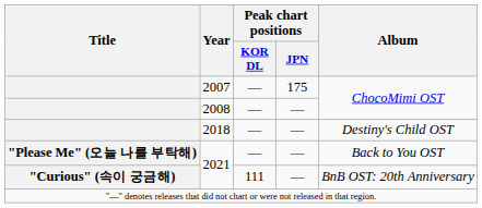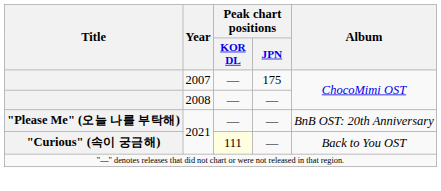 <table class="wikitable plainrowheaders" style="text-align:center;">
 <tr>
 <th scope="col" rowspan="2" style="width:17,5em;">Title</th>
 <th scope="col" rowspan="2">Year</th>
 <th scope="col" colspan="2">Peak chart positions</th>
 <th scope="col" rowspan="2">Album</th>
 </tr>
 <tr>
 <th scope="col" style="width:3em;font-size:90%;"><a href='#'>KOR<br>DL</a><br></th>
 <th scope="col" style="width:3em;font-size:90%;"><a href='#'>JPN</a><br></th>
 </tr>
 <tr>
 <th scope="row"> <br></th>
 <td>2007</td>
 <td>—</td>
 <td>175</td>
 <td rowspan="2"><em><a href='#'>ChocoMimi OST</a></em></td>
 </tr>
 <tr>
 <th scope="row"> <br></th>
 <td>2008</td>
 <td>—</td>
 <td>—</td>
 </tr>
 <tr>
-<th scope="row"></th>
-<td>2018</td>
-<td>—</td>
-<td>—</td>
-<td><em>Destiny's Child OST</em></td>
-</tr>
-<tr>
 <th scope="row">"Please Me" (오늘 나를 부탁해)</th>
 <td rowspan="2">2021</td>
 <td>—</td>
 <td>—</td>
-<td><em>Back to You OST</em></td>
+<td><em>BnB OST: 20th Anniversary</em></td>
 </tr>
 <tr>
 <th scope="row">"Curious" (속이 궁금해) <br></th>
-<td>111</td>
+<td style="background: lightyellow;">111</td>
 <td>—</td>
-<td><em>BnB OST: 20th Anniversary</em></td>
+<td><em>Back to You OST</em></td>
 </tr>
 <tr>
 <td colspan="5" style="font-size:8pt;">"—" denotes releases that did not chart or were not released in that region.</td>
 </tr>
 </table>
